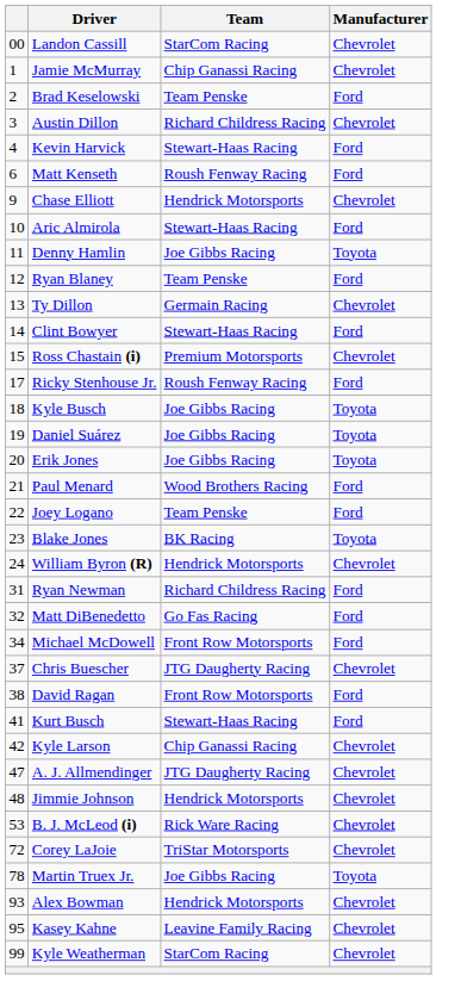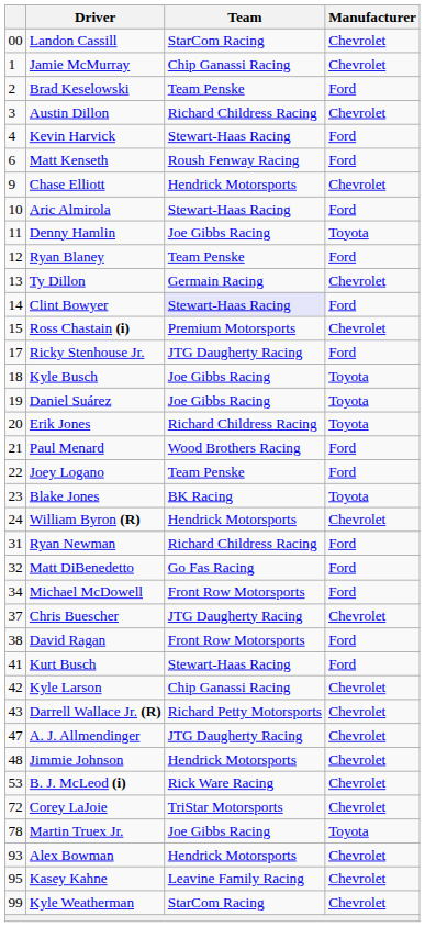 <table class="wikitable" style="font-size:95%">
 <tr>
 <th></th>
 <th>Driver</th>
 <th>Team</th>
 <th>Manufacturer</th>
 </tr>
 <tr>
 <td>00</td>
 <td><a href='#'>Landon Cassill</a></td>
 <td><a href='#'>StarCom Racing</a></td>
 <td><a href='#'>Chevrolet</a></td>
 </tr>
 <tr>
 <td>1</td>
 <td><a href='#'>Jamie McMurray</a></td>
 <td><a href='#'>Chip Ganassi Racing</a></td>
 <td><a href='#'>Chevrolet</a></td>
 </tr>
 <tr>
 <td>2</td>
 <td><a href='#'>Brad Keselowski</a></td>
 <td><a href='#'>Team Penske</a></td>
 <td><a href='#'>Ford</a></td>
 </tr>
 <tr>
 <td>3</td>
 <td><a href='#'>Austin Dillon</a></td>
 <td><a href='#'>Richard Childress Racing</a></td>
 <td><a href='#'>Chevrolet</a></td>
 </tr>
 <tr>
 <td>4</td>
 <td><a href='#'>Kevin Harvick</a></td>
 <td><a href='#'>Stewart-Haas Racing</a></td>
 <td><a href='#'>Ford</a></td>
 </tr>
 <tr>
 <td>6</td>
 <td><a href='#'>Matt Kenseth</a></td>
 <td><a href='#'>Roush Fenway Racing</a></td>
 <td><a href='#'>Ford</a></td>
 </tr>
 <tr>
 <td>9</td>
 <td><a href='#'>Chase Elliott</a></td>
 <td><a href='#'>Hendrick Motorsports</a></td>
 <td><a href='#'>Chevrolet</a></td>
 </tr>
 <tr>
 <td>10</td>
 <td><a href='#'>Aric Almirola</a></td>
 <td><a href='#'>Stewart-Haas Racing</a></td>
 <td><a href='#'>Ford</a></td>
 </tr>
 <tr>
 <td>11</td>
 <td><a href='#'>Denny Hamlin</a></td>
 <td><a href='#'>Joe Gibbs Racing</a></td>
 <td><a href='#'>Toyota</a></td>
 </tr>
 <tr>
 <td>12</td>
 <td><a href='#'>Ryan Blaney</a></td>
 <td><a href='#'>Team Penske</a></td>
 <td><a href='#'>Ford</a></td>
 </tr>
 <tr>
 <td>13</td>
 <td><a href='#'>Ty Dillon</a></td>
 <td><a href='#'>Germain Racing</a></td>
 <td><a href='#'>Chevrolet</a></td>
 </tr>
 <tr>
 <td>14</td>
 <td><a href='#'>Clint Bowyer</a></td>
-<td><a href='#'>Stewart-Haas Racing</a></td>
+<td style="background: lavender;"><a href='#'>Stewart-Haas Racing</a></td>
 <td><a href='#'>Ford</a></td>
 </tr>
 <tr>
 <td>15</td>
 <td><a href='#'>Ross Chastain</a> <strong>(i)</strong></td>
 <td><a href='#'>Premium Motorsports</a></td>
 <td><a href='#'>Chevrolet</a></td>
 </tr>
 <tr>
 <td>17</td>
 <td><a href='#'>Ricky Stenhouse Jr.</a></td>
-<td><a href='#'>Roush Fenway Racing</a></td>
+<td><a href='#'>JTG Daugherty Racing</a></td>
 <td><a href='#'>Ford</a></td>
 </tr>
 <tr>
 <td>18</td>
 <td><a href='#'>Kyle Busch</a></td>
 <td><a href='#'>Joe Gibbs Racing</a></td>
 <td><a href='#'>Toyota</a></td>
 </tr>
 <tr>
 <td>19</td>
 <td><a href='#'>Daniel Suárez</a></td>
 <td><a href='#'>Joe Gibbs Racing</a></td>
 <td><a href='#'>Toyota</a></td>
 </tr>
 <tr>
 <td>20</td>
 <td><a href='#'>Erik Jones</a></td>
-<td><a href='#'>Joe Gibbs Racing</a></td>
+<td><a href='#'>Richard Childress Racing</a></td>
 <td><a href='#'>Toyota</a></td>
 </tr>
 <tr>
 <td>21</td>
 <td><a href='#'>Paul Menard</a></td>
 <td><a href='#'>Wood Brothers Racing</a></td>
 <td><a href='#'>Ford</a></td>
 </tr>
 <tr>
 <td>22</td>
 <td><a href='#'>Joey Logano</a></td>
 <td><a href='#'>Team Penske</a></td>
 <td><a href='#'>Ford</a></td>
 </tr>
 <tr>
 <td>23</td>
 <td><a href='#'>Blake Jones</a></td>
 <td><a href='#'>BK Racing</a></td>
 <td><a href='#'>Toyota</a></td>
 </tr>
 <tr>
 <td>24</td>
 <td><a href='#'>William Byron</a> <strong>(R)</strong></td>
 <td><a href='#'>Hendrick Motorsports</a></td>
 <td><a href='#'>Chevrolet</a></td>
 </tr>
 <tr>
 <td>31</td>
 <td><a href='#'>Ryan Newman</a></td>
 <td><a href='#'>Richard Childress Racing</a></td>
 <td><a href='#'>Ford</a></td>
 </tr>
 <tr>
 <td>32</td>
 <td><a href='#'>Matt DiBenedetto</a></td>
 <td><a href='#'>Go Fas Racing</a></td>
 <td><a href='#'>Ford</a></td>
 </tr>
 <tr>
 <td>34</td>
 <td><a href='#'>Michael McDowell</a></td>
 <td><a href='#'>Front Row Motorsports</a></td>
 <td><a href='#'>Ford</a></td>
 </tr>
 <tr>
 <td>37</td>
 <td><a href='#'>Chris Buescher</a></td>
 <td><a href='#'>JTG Daugherty Racing</a></td>
 <td><a href='#'>Chevrolet</a></td>
 </tr>
 <tr>
 <td>38</td>
 <td><a href='#'>David Ragan</a></td>
 <td><a href='#'>Front Row Motorsports</a></td>
 <td><a href='#'>Ford</a></td>
 </tr>
 <tr>
 <td>41</td>
 <td><a href='#'>Kurt Busch</a></td>
 <td><a href='#'>Stewart-Haas Racing</a></td>
 <td><a href='#'>Ford</a></td>
 </tr>
 <tr>
 <td>42</td>
 <td><a href='#'>Kyle Larson</a></td>
 <td><a href='#'>Chip Ganassi Racing</a></td>
 <td><a href='#'>Chevrolet</a></td>
 </tr>
 <tr>
+<td>43</td>
+<td><a href='#'>Darrell Wallace Jr.</a> <strong>(R)</strong></td>
+<td><a href='#'>Richard Petty Motorsports</a></td>
+<td><a href='#'>Chevrolet</a></td>
+</tr>
+<tr>
 <td>47</td>
 <td><a href='#'>A. J. Allmendinger</a></td>
 <td><a href='#'>JTG Daugherty Racing</a></td>
 <td><a href='#'>Chevrolet</a></td>
 </tr>
 <tr>
 <td>48</td>
 <td><a href='#'>Jimmie Johnson</a></td>
 <td><a href='#'>Hendrick Motorsports</a></td>
 <td><a href='#'>Chevrolet</a></td>
 </tr>
 <tr>
 <td>53</td>
 <td><a href='#'>B. J. McLeod</a> <strong>(i)</strong></td>
 <td><a href='#'>Rick Ware Racing</a></td>
 <td><a href='#'>Chevrolet</a></td>
 </tr>
 <tr>
 <td>72</td>
 <td><a href='#'>Corey LaJoie</a></td>
 <td><a href='#'>TriStar Motorsports</a></td>
 <td><a href='#'>Chevrolet</a></td>
 </tr>
 <tr>
 <td>78</td>
 <td><a href='#'>Martin Truex Jr.</a></td>
 <td><a href='#'>Joe Gibbs Racing</a></td>
 <td><a href='#'>Toyota</a></td>
 </tr>
 <tr>
 <td>93</td>
 <td><a href='#'>Alex Bowman</a></td>
 <td><a href='#'>Hendrick Motorsports</a></td>
 <td><a href='#'>Chevrolet</a></td>
 </tr>
 <tr>
 <td>95</td>
 <td><a href='#'>Kasey Kahne</a></td>
 <td><a href='#'>Leavine Family Racing</a></td>
 <td><a href='#'>Chevrolet</a></td>
 </tr>
 <tr>
 <td>99</td>
 <td><a href='#'>Kyle Weatherman</a></td>
 <td><a href='#'>StarCom Racing</a></td>
 <td><a href='#'>Chevrolet</a></td>
 </tr>
 <tr>
 <th colspan="4"></th>
 </tr>
 </table>
